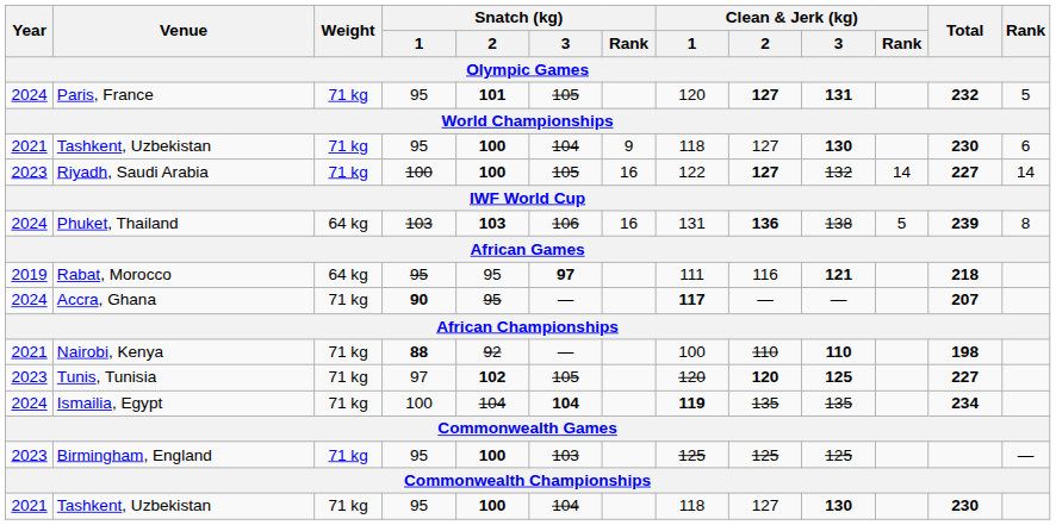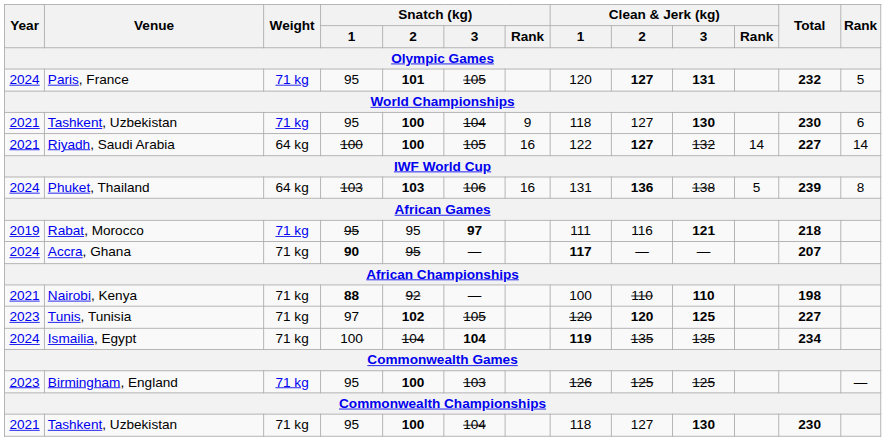 <table class = "wikitable" style="text-align:center;">
 <tr>
 <th rowspan=2 width=40>Year</th>
 <th rowspan=2 width=250>Venue</th>
 <th rowspan=2 width=60>Weight</th>
 <th colspan=4>Snatch (kg)</th>
 <th colspan=4>Clean & Jerk (kg)</th>
 <th rowspan=2 width=65>Total</th>
 <th rowspan=2 width=40>Rank</th>
 </tr>
 <tr>
 <th width=65>1</th>
 <th width=65>2</th>
 <th width=65>3</th>
 <th width=45>Rank</th>
 <th width=65>1</th>
 <th width=65>2</th>
 <th width=65>3</th>
 <th width=45>Rank</th>
 </tr>
 <tr>
 <th colspan=13><a href='#'>Olympic Games</a></th>
 </tr>
 <tr>
 <td><a href='#'>2024</a></td>
 <td align=left><a href='#'>Paris</a>, France</td>
 <td><a href='#'>71 kg</a></td>
 <td>95</td>
 <td><strong>101</strong></td>
 <td><s>105</s></td>
 <td></td>
 <td>120</td>
 <td><strong>127</strong></td>
 <td><strong>131</strong></td>
 <td></td>
 <td><strong>232</strong></td>
 <td>5</td>
 </tr>
 <tr>
 <th colspan=13><a href='#'>World Championships</a></th>
 </tr>
 <tr>
 <td><a href='#'>2021</a></td>
 <td align=left><a href='#'>Tashkent</a>, Uzbekistan</td>
 <td><a href='#'>71 kg</a></td>
 <td>95</td>
 <td><strong>100</strong></td>
 <td><s>104</s></td>
 <td>9</td>
 <td>118</td>
 <td>127</td>
 <td><strong>130</strong></td>
 <td></td>
 <td><strong>230</strong></td>
 <td>6</td>
 </tr>
 <tr>
-<td><a href='#'>2023</a></td>
+<td><a href='#'>2021</a></td>
 <td align=left><a href='#'>Riyadh</a>, Saudi Arabia</td>
-<td><a href='#'>71 kg</a></td>
+<td>64 kg</td>
 <td><s>100</s></td>
 <td><strong>100</strong></td>
 <td><s>105</s></td>
 <td>16</td>
 <td>122</td>
 <td><strong>127</strong></td>
 <td><s>132</s></td>
 <td>14</td>
 <td><strong>227</strong></td>
 <td>14</td>
 </tr>
 <tr>
 <th colspan=13><a href='#'>IWF World Cup</a></th>
 </tr>
 <tr>
 <td><a href='#'>2024</a></td>
 <td align=left><a href='#'>Phuket</a>, Thailand</td>
 <td>64 kg</td>
 <td><s>103</s></td>
 <td><strong>103</strong></td>
 <td><s>106</s></td>
 <td>16</td>
 <td>131</td>
 <td><strong>136</strong></td>
 <td><s>138</s></td>
 <td>5</td>
 <td><strong>239</strong></td>
 <td>8</td>
 </tr>
 <tr>
 <th colspan=13><a href='#'>African Games</a></th>
 </tr>
 <tr>
 <td><a href='#'>2019</a></td>
 <td align=left><a href='#'>Rabat</a>, Morocco</td>
-<td>64 kg</td>
+<td><a href='#'>71 kg</a></td>
 <td><s>95</s></td>
 <td>95</td>
 <td><strong>97</strong></td>
 <td></td>
 <td>111</td>
 <td>116</td>
 <td><strong>121</strong></td>
 <td></td>
 <td><strong>218</strong></td>
 <td></td>
 </tr>
 <tr>
 <td><a href='#'>2024</a></td>
 <td align=left><a href='#'>Accra</a>, Ghana</td>
 <td>71 kg</td>
 <td><strong>90</strong></td>
 <td><s>95</s></td>
 <td>—</td>
 <td></td>
 <td><strong>117</strong></td>
 <td>—</td>
 <td>—</td>
 <td></td>
 <td><strong>207</strong></td>
 <td></td>
 </tr>
 <tr>
 <th colspan=13><a href='#'>African Championships</a></th>
 </tr>
 <tr>
 <td><a href='#'>2021</a></td>
 <td align=left><a href='#'>Nairobi</a>, Kenya</td>
 <td>71 kg</td>
 <td><strong>88</strong></td>
 <td><s>92</s></td>
 <td>—</td>
 <td></td>
 <td>100</td>
 <td><s>110</s></td>
 <td><strong>110</strong></td>
 <td></td>
 <td><strong>198</strong></td>
 <td></td>
 </tr>
 <tr>
 <td><a href='#'>2023</a></td>
 <td align=left><a href='#'>Tunis</a>, Tunisia</td>
 <td>71 kg</td>
 <td>97</td>
 <td><strong>102</strong></td>
 <td><s>105</s></td>
 <td></td>
 <td><s>120</s></td>
 <td><strong>120</strong></td>
 <td><strong>125</strong></td>
 <td></td>
 <td><strong>227</strong></td>
 <td></td>
 </tr>
 <tr>
 <td><a href='#'>2024</a></td>
 <td align=left><a href='#'>Ismailia</a>, Egypt</td>
 <td>71 kg</td>
 <td>100</td>
 <td><s>104</s></td>
 <td><strong>104</strong></td>
 <td></td>
 <td><strong>119</strong></td>
 <td><s>135</s></td>
 <td><s>135</s></td>
 <td></td>
 <td><strong>234</strong></td>
 <td></td>
 </tr>
 <tr>
 <th colspan=13><a href='#'>Commonwealth Games</a></th>
 </tr>
 <tr>
 <td><a href='#'>2023</a></td>
 <td align=left><a href='#'>Birmingham</a>, England</td>
 <td><a href='#'>71 kg</a></td>
 <td>95</td>
 <td><strong>100</strong></td>
 <td><s>103</s></td>
 <td></td>
-<td><s>125</s></td>
+<td><s>126</s></td>
 <td><s>125</s></td>
 <td><s>125</s></td>
 <td></td>
 <td></td>
 <td>—</td>
 </tr>
 <tr>
 <th colspan=13><a href='#'>Commonwealth Championships</a></th>
 </tr>
 <tr>
 <td><a href='#'>2021</a></td>
 <td align=left><a href='#'>Tashkent</a>, Uzbekistan</td>
 <td>71 kg</td>
 <td>95</td>
 <td><strong>100</strong></td>
 <td><s>104</s></td>
 <td></td>
 <td>118</td>
 <td>127</td>
 <td><strong>130</strong></td>
 <td></td>
 <td><strong>230</strong></td>
 <td></td>
 </tr>
 </table>
